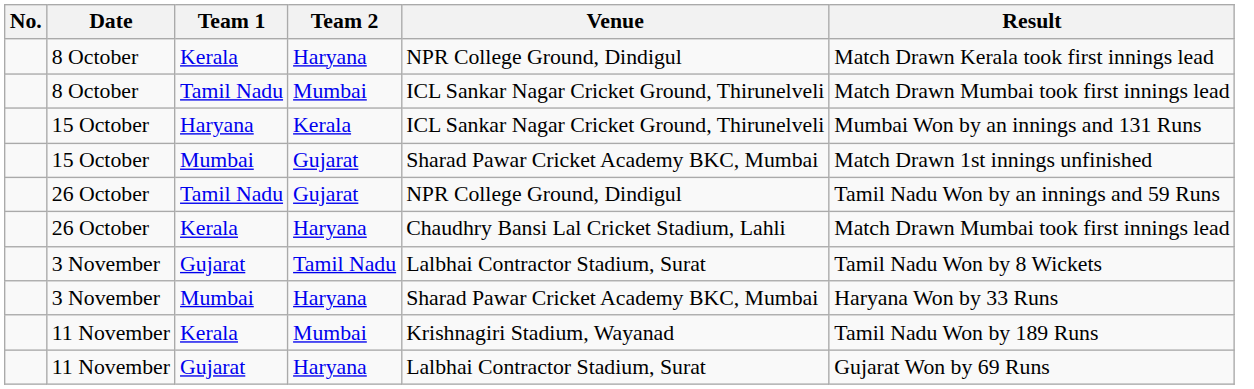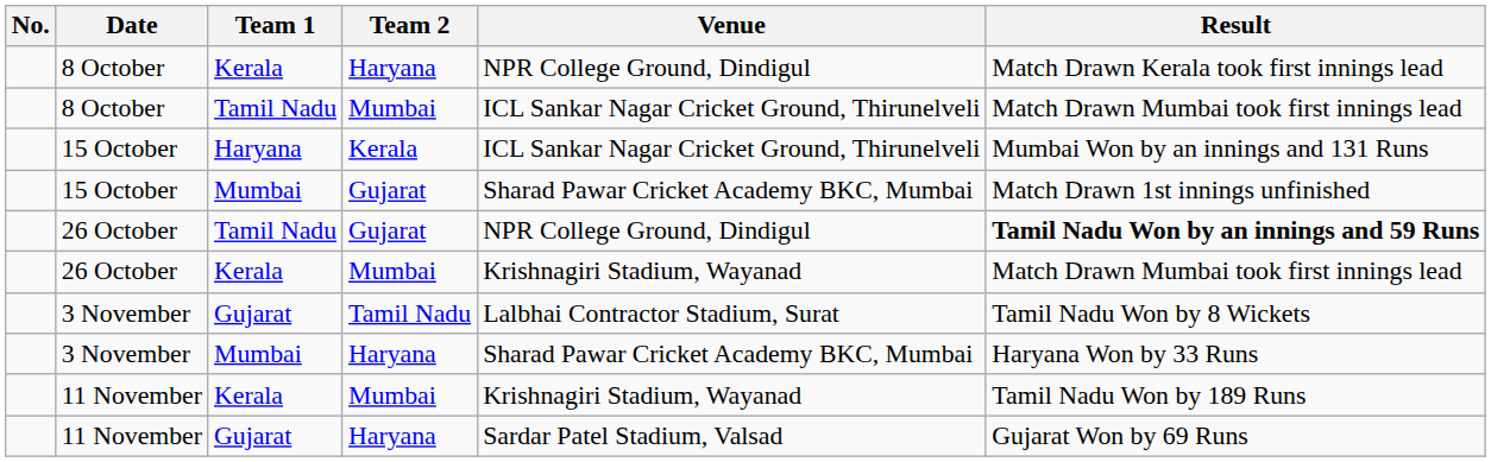 <table class="wikitable collapsible collapsed">
 <tr>
 <th>No.</th>
 <th>Date</th>
 <th>Team 1</th>
 <th>Team 2</th>
 <th>Venue</th>
 <th>Result</th>
 </tr>
 <tr>
 <td> </td>
 <td>8 October</td>
 <td><a href='#'>Kerala</a></td>
 <td><a href='#'>Haryana</a></td>
 <td>NPR College Ground, Dindigul</td>
 <td>Match Drawn Kerala took first innings lead</td>
 </tr>
 <tr>
 <td> </td>
 <td>8 October</td>
 <td><a href='#'>Tamil Nadu</a></td>
 <td><a href='#'>Mumbai</a></td>
 <td>ICL Sankar Nagar Cricket Ground, Thirunelveli</td>
 <td>Match Drawn Mumbai took first innings lead</td>
 </tr>
 <tr>
 <td> </td>
 <td>15 October</td>
 <td><a href='#'>Haryana</a></td>
 <td><a href='#'>Kerala</a></td>
 <td>ICL Sankar Nagar Cricket Ground, Thirunelveli</td>
 <td>Mumbai Won by an innings and 131 Runs</td>
 </tr>
 <tr>
 <td> </td>
 <td>15 October</td>
 <td><a href='#'>Mumbai</a></td>
 <td><a href='#'>Gujarat</a></td>
 <td>Sharad Pawar Cricket Academy BKC, Mumbai</td>
 <td>Match Drawn 1st innings unfinished</td>
 </tr>
 <tr>
 <td> </td>
 <td>26 October</td>
 <td><a href='#'>Tamil Nadu</a></td>
 <td><a href='#'>Gujarat</a></td>
 <td>NPR College Ground, Dindigul</td>
-<td>Tamil Nadu Won by an innings and 59 Runs</td>
+<td><strong>Tamil Nadu Won by an innings and 59 Runs</strong></td>
 </tr>
 <tr>
 <td> </td>
 <td>26 October</td>
 <td><a href='#'>Kerala</a></td>
-<td><a href='#'>Haryana</a></td>
-<td>Chaudhry Bansi Lal Cricket Stadium, Lahli</td>
+<td><a href='#'>Mumbai</a></td>
+<td>Krishnagiri Stadium, Wayanad</td>
 <td>Match Drawn Mumbai took first innings lead</td>
 </tr>
 <tr>
 <td> </td>
 <td>3 November</td>
 <td><a href='#'>Gujarat</a></td>
 <td><a href='#'>Tamil Nadu</a></td>
 <td>Lalbhai Contractor Stadium, Surat</td>
 <td>Tamil Nadu Won by 8 Wickets</td>
 </tr>
 <tr>
 <td> </td>
 <td>3 November</td>
 <td><a href='#'>Mumbai</a></td>
 <td><a href='#'>Haryana</a></td>
 <td>Sharad Pawar Cricket Academy BKC, Mumbai</td>
 <td>Haryana Won by 33 Runs</td>
 </tr>
 <tr>
 <td> </td>
 <td>11 November</td>
 <td><a href='#'>Kerala</a></td>
 <td><a href='#'>Mumbai</a></td>
 <td>Krishnagiri Stadium, Wayanad</td>
 <td>Tamil Nadu Won by 189 Runs</td>
 </tr>
 <tr>
 <td> </td>
 <td>11 November</td>
 <td><a href='#'>Gujarat</a></td>
 <td><a href='#'>Haryana</a></td>
-<td>Lalbhai Contractor Stadium, Surat</td>
+<td>Sardar Patel Stadium, Valsad</td>
 <td>Gujarat Won by 69 Runs</td>
 </tr>
 </table>
